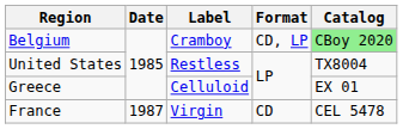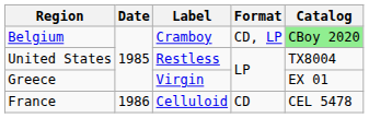 <table class="wikitable">
 <tr>
 <th>Region</th>
 <th>Date</th>
 <th>Label</th>
 <th>Format</th>
 <th>Catalog</th>
 </tr>
 <tr>
 <td><a href='#'>Belgium</a></td>
 <td rowspan="3">1985</td>
 <td><a href='#'>Cramboy</a></td>
 <td>CD, <a href='#'>LP</a></td>
 <td style="background: lightgreen;">CBoy 2020</td>
 </tr>
 <tr>
 <td>United States</td>
 <td><a href='#'>Restless</a></td>
 <td rowspan="2">LP</td>
 <td>TX8004</td>
 </tr>
 <tr>
 <td>Greece</td>
-<td><a href='#'>Celluloid</a></td>
+<td><a href='#'>Virgin</a></td>
 <td>EX 01</td>
 </tr>
 <tr>
 <td>France</td>
-<td>1987</td>
-<td><a href='#'>Virgin</a></td>
+<td>1986</td>
+<td><a href='#'>Celluloid</a></td>
 <td>CD</td>
 <td>CEL 5478</td>
 </tr>
 </table>
